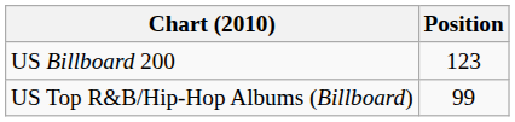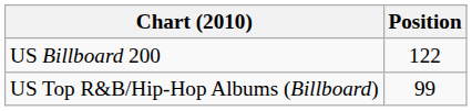 <table class="wikitable sortable">
 <tr>
 <th>Chart (2010)</th>
 <th>Position</th>
 </tr>
 <tr>
 <td>US <em>Billboard</em> 200</td>
-<td style="text-align:center;">123</td>
+<td style="text-align:center;">122</td>
 </tr>
 <tr>
 <td>US Top R&B/Hip-Hop Albums (<em>Billboard</em>)</td>
 <td style="text-align:center;">99</td>
 </tr>
 </table>
